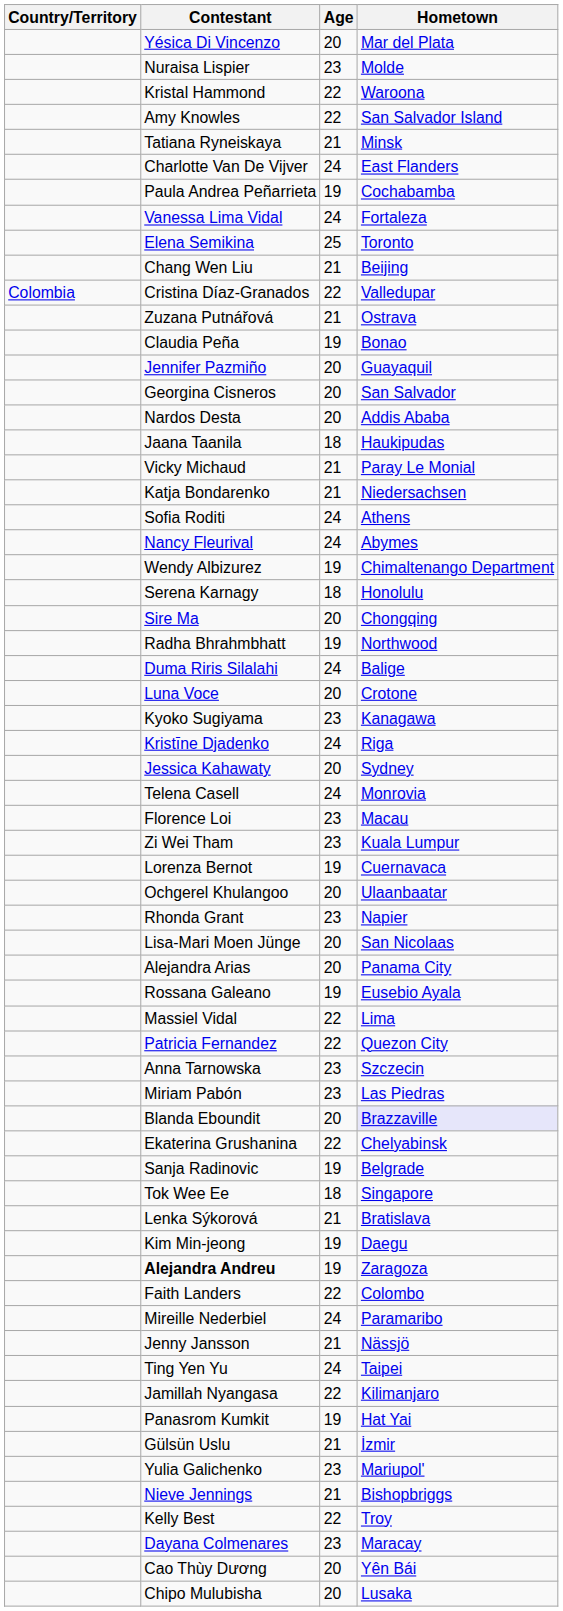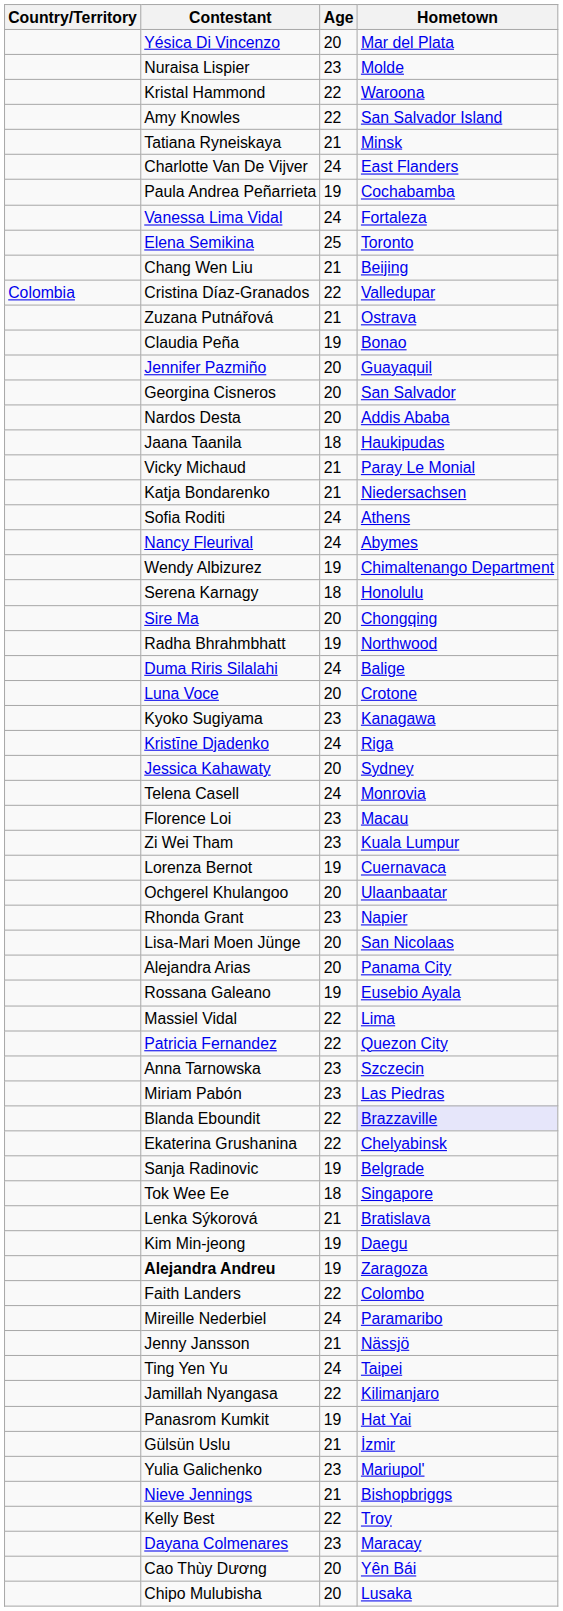 <table class="wikitable sortable" style="font-size:95%;">
 <tr>
 <th>Country/Territory</th>
 <th>Contestant</th>
 <th>Age</th>
 <th>Hometown</th>
 </tr>
 <tr>
 <td></td>
 <td><a href='#'>Yésica Di Vincenzo</a></td>
 <td>20</td>
 <td><a href='#'>Mar del Plata</a></td>
 </tr>
 <tr>
 <td></td>
 <td>Nuraisa Lispier</td>
 <td>23</td>
 <td><a href='#'>Molde</a></td>
 </tr>
 <tr>
 <td></td>
 <td>Kristal Hammond</td>
 <td>22</td>
 <td><a href='#'>Waroona</a></td>
 </tr>
 <tr>
 <td></td>
 <td>Amy Knowles</td>
 <td>22</td>
 <td><a href='#'>San Salvador Island</a></td>
 </tr>
 <tr>
 <td></td>
 <td>Tatiana Ryneiskaya</td>
 <td>21</td>
 <td><a href='#'>Minsk</a></td>
 </tr>
 <tr>
 <td></td>
 <td>Charlotte Van De Vijver</td>
 <td>24</td>
 <td><a href='#'>East Flanders</a></td>
 </tr>
 <tr>
 <td></td>
 <td>Paula Andrea Peñarrieta</td>
 <td>19</td>
 <td><a href='#'>Cochabamba</a></td>
 </tr>
 <tr>
 <td></td>
 <td><a href='#'>Vanessa Lima Vidal</a></td>
 <td>24</td>
 <td><a href='#'>Fortaleza</a></td>
 </tr>
 <tr>
 <td></td>
 <td><a href='#'>Elena Semikina</a></td>
 <td>25</td>
 <td><a href='#'>Toronto</a></td>
 </tr>
 <tr>
 <td></td>
 <td>Chang Wen Liu</td>
 <td>21</td>
 <td><a href='#'>Beijing</a></td>
 </tr>
 <tr>
 <td> <a href='#'>Colombia</a></td>
 <td>Cristina Díaz-Granados</td>
 <td>22</td>
 <td><a href='#'>Valledupar</a></td>
 </tr>
 <tr>
 <td></td>
 <td>Zuzana Putnářová</td>
 <td>21</td>
 <td><a href='#'>Ostrava</a></td>
 </tr>
 <tr>
 <td></td>
 <td>Claudia Peña</td>
 <td>19</td>
 <td><a href='#'>Bonao</a></td>
 </tr>
 <tr>
 <td></td>
 <td><a href='#'>Jennifer Pazmiño</a></td>
 <td>20</td>
 <td><a href='#'>Guayaquil</a></td>
 </tr>
 <tr>
 <td></td>
 <td>Georgina Cisneros</td>
 <td>20</td>
 <td><a href='#'>San Salvador</a></td>
 </tr>
 <tr>
 <td></td>
 <td>Nardos Desta</td>
 <td>20</td>
 <td><a href='#'>Addis Ababa</a></td>
 </tr>
 <tr>
 <td></td>
 <td>Jaana Taanila</td>
 <td>18</td>
 <td><a href='#'>Haukipudas</a></td>
 </tr>
 <tr>
 <td></td>
 <td>Vicky Michaud</td>
 <td>21</td>
 <td><a href='#'>Paray Le Monial</a></td>
 </tr>
 <tr>
 <td></td>
 <td>Katja Bondarenko</td>
 <td>21</td>
 <td><a href='#'>Niedersachsen</a></td>
 </tr>
 <tr>
 <td></td>
 <td>Sofia Roditi</td>
 <td>24</td>
 <td><a href='#'>Athens</a></td>
 </tr>
 <tr>
 <td></td>
 <td><a href='#'>Nancy Fleurival</a></td>
 <td>24</td>
 <td><a href='#'>Abymes</a></td>
 </tr>
 <tr>
 <td></td>
 <td>Wendy Albizurez</td>
 <td>19</td>
 <td><a href='#'>Chimaltenango Department</a></td>
 </tr>
 <tr>
 <td></td>
 <td>Serena Karnagy</td>
 <td>18</td>
 <td><a href='#'>Honolulu</a></td>
 </tr>
 <tr>
 <td></td>
 <td><a href='#'>Sire Ma</a></td>
 <td>20</td>
 <td><a href='#'>Chongqing</a></td>
 </tr>
 <tr>
 <td></td>
 <td>Radha Bhrahmbhatt</td>
 <td>19</td>
 <td><a href='#'>Northwood</a></td>
 </tr>
 <tr>
 <td></td>
 <td><a href='#'>Duma Riris Silalahi</a></td>
 <td>24</td>
 <td><a href='#'>Balige</a></td>
 </tr>
 <tr>
 <td></td>
 <td><a href='#'>Luna Voce</a></td>
 <td>20</td>
 <td><a href='#'>Crotone</a></td>
 </tr>
 <tr>
 <td></td>
 <td>Kyoko Sugiyama</td>
 <td>23</td>
 <td><a href='#'>Kanagawa</a></td>
 </tr>
 <tr>
 <td></td>
 <td><a href='#'>Kristīne Djadenko</a></td>
 <td>24</td>
 <td><a href='#'>Riga</a></td>
 </tr>
 <tr>
 <td></td>
 <td><a href='#'>Jessica Kahawaty</a></td>
 <td>20</td>
 <td><a href='#'>Sydney</a></td>
 </tr>
 <tr>
 <td></td>
 <td>Telena Casell</td>
 <td>24</td>
 <td><a href='#'>Monrovia</a></td>
 </tr>
 <tr>
 <td></td>
 <td>Florence Loi</td>
 <td>23</td>
 <td><a href='#'>Macau</a></td>
 </tr>
 <tr>
 <td></td>
 <td>Zi Wei Tham</td>
 <td>23</td>
 <td><a href='#'>Kuala Lumpur</a></td>
 </tr>
 <tr>
 <td></td>
 <td>Lorenza Bernot</td>
 <td>19</td>
 <td><a href='#'>Cuernavaca</a></td>
 </tr>
 <tr>
 <td></td>
 <td>Ochgerel Khulangoo</td>
 <td>20</td>
 <td><a href='#'>Ulaanbaatar</a></td>
 </tr>
 <tr>
 <td></td>
 <td>Rhonda Grant</td>
 <td>23</td>
 <td><a href='#'>Napier</a></td>
 </tr>
 <tr>
 <td></td>
 <td>Lisa-Mari Moen Jünge</td>
 <td>20</td>
 <td><a href='#'>San Nicolaas</a></td>
 </tr>
 <tr>
 <td></td>
 <td>Alejandra Arias</td>
 <td>20</td>
 <td><a href='#'>Panama City</a></td>
 </tr>
 <tr>
 <td></td>
 <td>Rossana Galeano</td>
 <td>19</td>
 <td><a href='#'>Eusebio Ayala</a></td>
 </tr>
 <tr>
 <td></td>
 <td>Massiel Vidal</td>
 <td>22</td>
 <td><a href='#'>Lima</a></td>
 </tr>
 <tr>
 <td></td>
 <td><a href='#'>Patricia Fernandez</a></td>
 <td>22</td>
 <td><a href='#'>Quezon City</a></td>
 </tr>
 <tr>
 <td></td>
 <td>Anna Tarnowska</td>
 <td>23</td>
 <td><a href='#'>Szczecin</a></td>
 </tr>
 <tr>
 <td></td>
 <td>Miriam Pabón</td>
 <td>23</td>
 <td><a href='#'>Las Piedras</a></td>
 </tr>
 <tr>
 <td></td>
 <td>Blanda Eboundit</td>
-<td>20</td>
+<td>22</td>
 <td style="background: lavender;"><a href='#'>Brazzaville</a></td>
 </tr>
 <tr>
 <td></td>
 <td>Ekaterina Grushanina</td>
 <td>22</td>
 <td><a href='#'>Chelyabinsk</a></td>
 </tr>
 <tr>
 <td></td>
 <td>Sanja Radinovic</td>
 <td>19</td>
 <td><a href='#'>Belgrade</a></td>
 </tr>
 <tr>
 <td></td>
 <td>Tok Wee Ee</td>
 <td>18</td>
 <td><a href='#'>Singapore</a></td>
 </tr>
 <tr>
 <td></td>
 <td>Lenka Sýkorová</td>
 <td>21</td>
 <td><a href='#'>Bratislava</a></td>
 </tr>
 <tr>
 <td></td>
 <td>Kim Min-jeong</td>
 <td>19</td>
 <td><a href='#'>Daegu</a></td>
 </tr>
 <tr>
 <td><strong></strong></td>
 <td><strong>Alejandra Andreu</strong></td>
 <td>19</td>
 <td><a href='#'>Zaragoza</a></td>
 </tr>
 <tr>
 <td></td>
 <td>Faith Landers</td>
 <td>22</td>
 <td><a href='#'>Colombo</a></td>
 </tr>
 <tr>
 <td></td>
 <td>Mireille Nederbiel</td>
 <td>24</td>
 <td><a href='#'>Paramaribo</a></td>
 </tr>
 <tr>
 <td></td>
 <td>Jenny Jansson</td>
 <td>21</td>
 <td><a href='#'>Nässjö</a></td>
 </tr>
 <tr>
 <td></td>
 <td>Ting Yen Yu</td>
 <td>24</td>
 <td><a href='#'>Taipei</a></td>
 </tr>
 <tr>
 <td></td>
 <td>Jamillah Nyangasa</td>
 <td>22</td>
 <td><a href='#'>Kilimanjaro</a></td>
 </tr>
 <tr>
 <td></td>
 <td>Panasrom Kumkit</td>
 <td>19</td>
 <td><a href='#'>Hat Yai</a></td>
 </tr>
 <tr>
 <td></td>
 <td>Gülsün Uslu</td>
 <td>21</td>
 <td><a href='#'>İzmir</a></td>
 </tr>
 <tr>
 <td></td>
 <td>Yulia Galichenko</td>
 <td>23</td>
 <td><a href='#'>Mariupol'</a></td>
 </tr>
 <tr>
 <td></td>
 <td><a href='#'>Nieve Jennings</a></td>
 <td>21</td>
 <td><a href='#'>Bishopbriggs</a></td>
 </tr>
 <tr>
 <td></td>
 <td>Kelly Best</td>
 <td>22</td>
 <td><a href='#'>Troy</a></td>
 </tr>
 <tr>
 <td></td>
 <td><a href='#'>Dayana Colmenares</a></td>
 <td>23</td>
 <td><a href='#'>Maracay</a></td>
 </tr>
 <tr>
 <td></td>
 <td>Cao Thùy Dương</td>
 <td>20</td>
 <td><a href='#'>Yên Bái</a></td>
 </tr>
 <tr>
 <td></td>
 <td>Chipo Mulubisha</td>
 <td>20</td>
 <td><a href='#'>Lusaka</a></td>
 </tr>
 </table>
